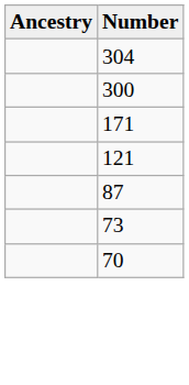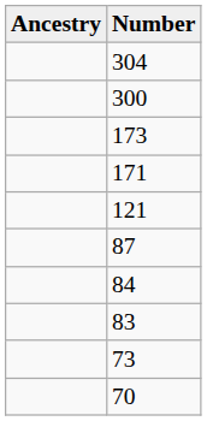 <table style="float: center;" class="wikitable">
 <tr>
 <th style="background:#efefef;">Ancestry</th>
 <th style="background:#efefef;">Number</th>
 </tr>
 <tr>
 <td></td>
 <td>304</td>
 </tr>
 <tr>
 <td></td>
 <td>300</td>
 </tr>
 <tr>
 <td></td>
+<td>173</td>
+</tr>
+<tr>
+<td></td>
 <td>171</td>
 </tr>
 <tr>
 <td></td>
 <td>121</td>
 </tr>
 <tr>
 <td></td>
 <td>87</td>
 </tr>
 <tr>
 <td></td>
+<td>84</td>
+</tr>
+<tr>
+<td></td>
+<td>83</td>
+</tr>
+<tr>
+<td></td>
 <td>73</td>
 </tr>
 <tr>
 <td></td>
 <td>70</td>
 </tr>
 </table>
